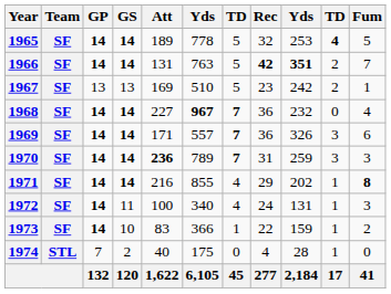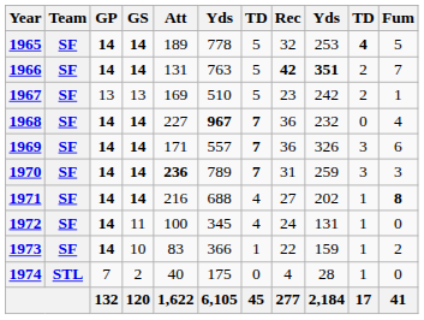 <table class="wikitable" style="text-align: center">
 <tr>
 <th>Year</th>
 <th>Team</th>
 <th>GP</th>
 <th>GS</th>
 <th>Att</th>
 <th>Yds</th>
 <th>TD</th>
 <th>Rec</th>
 <th>Yds</th>
 <th>TD</th>
 <th>Fum</th>
 </tr>
 <tr>
 <th><a href='#'>1965</a></th>
 <th><a href='#'>SF</a></th>
 <td><strong>14</strong></td>
 <td><strong>14</strong></td>
 <td>189</td>
 <td>778</td>
 <td>5</td>
 <td>32</td>
 <td>253</td>
 <td><strong>4</strong></td>
 <td>5</td>
 </tr>
 <tr>
 <th><a href='#'>1966</a></th>
 <th><a href='#'>SF</a></th>
 <td><strong>14</strong></td>
 <td><strong>14</strong></td>
 <td>131</td>
 <td>763</td>
 <td>5</td>
 <td><strong>42</strong></td>
 <td><strong>351</strong></td>
 <td>2</td>
 <td>7</td>
 </tr>
 <tr>
 <th><a href='#'>1967</a></th>
 <th><a href='#'>SF</a></th>
 <td>13</td>
 <td>13</td>
 <td>169</td>
 <td>510</td>
 <td>5</td>
 <td>23</td>
 <td>242</td>
 <td>2</td>
 <td>1</td>
 </tr>
 <tr>
 <th><a href='#'>1968</a></th>
 <th><a href='#'>SF</a></th>
 <td><strong>14</strong></td>
 <td><strong>14</strong></td>
 <td>227</td>
 <td><strong>967</strong></td>
 <td><strong>7</strong></td>
 <td>36</td>
 <td>232</td>
 <td>0</td>
 <td>4</td>
 </tr>
 <tr>
 <th><a href='#'>1969</a></th>
 <th><a href='#'>SF</a></th>
 <td><strong>14</strong></td>
 <td><strong>14</strong></td>
 <td>171</td>
 <td>557</td>
 <td><strong>7</strong></td>
 <td>36</td>
 <td>326</td>
 <td>3</td>
 <td>6</td>
 </tr>
 <tr>
 <th><a href='#'>1970</a></th>
 <th><a href='#'>SF</a></th>
 <td><strong>14</strong></td>
 <td><strong>14</strong></td>
 <td><strong>236</strong></td>
 <td>789</td>
 <td><strong>7</strong></td>
 <td>31</td>
 <td>259</td>
 <td>3</td>
 <td>3</td>
 </tr>
 <tr>
 <th><a href='#'>1971</a></th>
 <th><a href='#'>SF</a></th>
 <td><strong>14</strong></td>
 <td><strong>14</strong></td>
 <td>216</td>
-<td>855</td>
+<td>688</td>
 <td>4</td>
-<td>29</td>
+<td>27</td>
 <td>202</td>
 <td>1</td>
 <td><strong>8</strong></td>
 </tr>
 <tr>
 <th><a href='#'>1972</a></th>
 <th><a href='#'>SF</a></th>
 <td><strong>14</strong></td>
 <td>11</td>
 <td>100</td>
-<td>340</td>
+<td>345</td>
 <td>4</td>
 <td>24</td>
 <td>131</td>
 <td>1</td>
-<td>3</td>
+<td>0</td>
 </tr>
 <tr>
 <th><a href='#'>1973</a></th>
 <th><a href='#'>SF</a></th>
 <td><strong>14</strong></td>
 <td>10</td>
 <td>83</td>
 <td>366</td>
 <td>1</td>
 <td>22</td>
 <td>159</td>
 <td>1</td>
 <td>2</td>
 </tr>
 <tr>
 <th><a href='#'>1974</a></th>
 <th><a href='#'>STL</a></th>
 <td>7</td>
 <td>2</td>
 <td>40</td>
 <td>175</td>
 <td>0</td>
 <td>4</td>
 <td>28</td>
 <td>1</td>
 <td>0</td>
 </tr>
 <tr>
 <th colspan="2"></th>
 <th>132</th>
 <th>120</th>
 <th>1,622</th>
 <th>6,105</th>
 <th>45</th>
 <th>277</th>
 <th>2,184</th>
 <th>17</th>
 <th>41</th>
 </tr>
 </table>
